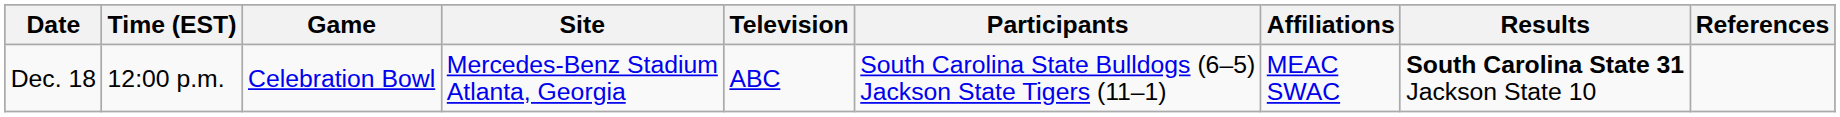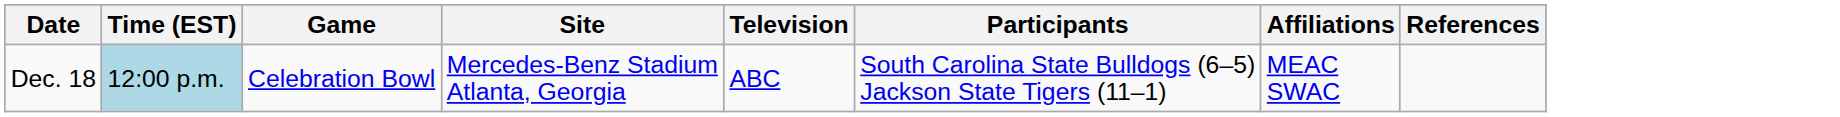 <table class="wikitable" style="font-size:90%">
 <tr>
 <th>Date</th>
 <th>Time (EST)</th>
 <th>Game</th>
 <th>Site</th>
 <th>Television</th>
 <th>Participants</th>
 <th>Affiliations</th>
-<th>Results</th>
 <th>References</th>
 </tr>
 <tr>
 <td>Dec. 18</td>
-<td>12:00 p.m.</td>
+<td style="background: lightblue;">12:00 p.m.</td>
 <td><a href='#'>Celebration Bowl</a></td>
 <td><a href='#'>Mercedes-Benz Stadium</a><br><a href='#'>Atlanta, Georgia</a></td>
 <td><a href='#'>ABC</a></td>
 <td><a href='#'>South Carolina State Bulldogs</a> (6–5)<br><a href='#'>Jackson State Tigers</a> (11–1)</td>
 <td><a href='#'>MEAC</a><br><a href='#'>SWAC</a></td>
-<td><strong>South Carolina State 31</strong><br>Jackson State 10</td>
 <td></td>
 </tr>
 </table>
